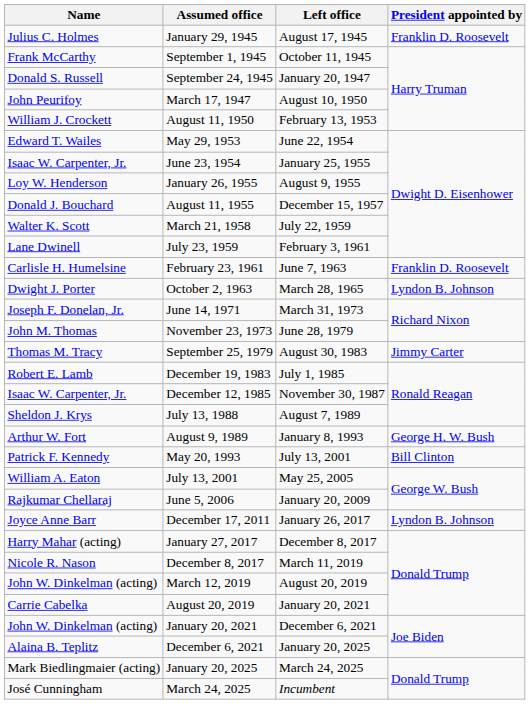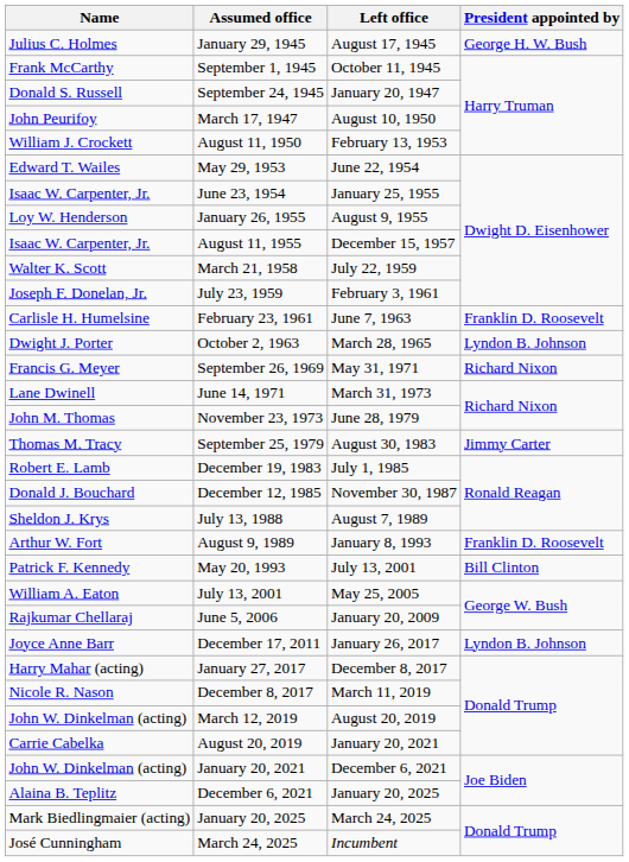 <table class="wikitable">
 <tr>
 <th>Name</th>
 <th>Assumed office</th>
 <th>Left office</th>
 <th><a href='#'>President</a> appointed by</th>
 </tr>
 <tr>
 <td><a href='#'>Julius C. Holmes</a></td>
 <td>January 29, 1945</td>
 <td>August 17, 1945</td>
-<td><a href='#'>Franklin D. Roosevelt</a></td>
+<td><a href='#'>George H. W. Bush</a></td>
 </tr>
 <tr>
 <td><a href='#'>Frank McCarthy</a></td>
 <td>September 1, 1945</td>
 <td>October 11, 1945</td>
 <td rowspan=4><a href='#'>Harry Truman</a></td>
 </tr>
 <tr>
 <td><a href='#'>Donald S. Russell</a></td>
 <td>September 24, 1945</td>
 <td>January 20, 1947</td>
 </tr>
 <tr>
 <td><a href='#'>John Peurifoy</a></td>
 <td>March 17, 1947</td>
 <td>August 10, 1950</td>
 </tr>
 <tr>
 <td><a href='#'>William J. Crockett</a></td>
 <td>August 11, 1950</td>
 <td>February 13, 1953</td>
 </tr>
 <tr>
 <td><a href='#'>Edward T. Wailes</a></td>
 <td>May 29, 1953</td>
 <td>June 22, 1954</td>
 <td rowspan=6><a href='#'>Dwight D. Eisenhower</a></td>
 </tr>
 <tr>
 <td><a href='#'>Isaac W. Carpenter, Jr.</a></td>
 <td>June 23, 1954</td>
 <td>January 25, 1955</td>
 </tr>
 <tr>
 <td><a href='#'>Loy W. Henderson</a></td>
 <td>January 26, 1955</td>
 <td>August 9, 1955</td>
 </tr>
 <tr>
-<td><a href='#'>Donald J. Bouchard</a></td>
+<td><a href='#'>Isaac W. Carpenter, Jr.</a></td>
 <td>August 11, 1955</td>
 <td>December 15, 1957</td>
 </tr>
 <tr>
 <td><a href='#'>Walter K. Scott</a></td>
 <td>March 21, 1958</td>
 <td>July 22, 1959</td>
 </tr>
 <tr>
-<td><a href='#'>Lane Dwinell</a></td>
+<td><a href='#'>Joseph F. Donelan, Jr.</a></td>
 <td>July 23, 1959</td>
 <td>February 3, 1961</td>
 </tr>
 <tr>
 <td><a href='#'>Carlisle H. Humelsine</a></td>
 <td>February 23, 1961</td>
 <td>June 7, 1963</td>
 <td><a href='#'>Franklin D. Roosevelt</a></td>
 </tr>
 <tr>
 <td><a href='#'>Dwight J. Porter</a></td>
 <td>October 2, 1963</td>
 <td>March 28, 1965</td>
 <td><a href='#'>Lyndon B. Johnson</a></td>
 </tr>
 <tr>
-<td><a href='#'>Joseph F. Donelan, Jr.</a></td>
+<td><a href='#'>Francis G. Meyer</a></td>
+<td>September 26, 1969</td>
+<td>May 31, 1971</td>
+<td><a href='#'>Richard Nixon</a></td>
+</tr>
+<tr>
+<td><a href='#'>Lane Dwinell</a></td>
 <td>June 14, 1971</td>
 <td>March 31, 1973</td>
 <td rowspan=2><a href='#'>Richard Nixon</a></td>
 </tr>
 <tr>
 <td><a href='#'>John M. Thomas</a></td>
 <td>November 23, 1973</td>
 <td>June 28, 1979</td>
 </tr>
 <tr>
 <td><a href='#'>Thomas M. Tracy</a></td>
 <td>September 25, 1979</td>
 <td>August 30, 1983</td>
 <td><a href='#'>Jimmy Carter</a></td>
 </tr>
 <tr>
 <td><a href='#'>Robert E. Lamb</a></td>
 <td>December 19, 1983</td>
 <td>July 1, 1985</td>
 <td rowspan=3><a href='#'>Ronald Reagan</a></td>
 </tr>
 <tr>
-<td><a href='#'>Isaac W. Carpenter, Jr.</a></td>
+<td><a href='#'>Donald J. Bouchard</a></td>
 <td>December 12, 1985</td>
 <td>November 30, 1987</td>
 </tr>
 <tr>
 <td><a href='#'>Sheldon J. Krys</a></td>
 <td>July 13, 1988</td>
 <td>August 7, 1989</td>
 </tr>
 <tr>
 <td><a href='#'>Arthur W. Fort</a></td>
 <td>August 9, 1989</td>
 <td>January 8, 1993</td>
-<td><a href='#'>George H. W. Bush</a></td>
+<td><a href='#'>Franklin D. Roosevelt</a></td>
 </tr>
 <tr>
 <td><a href='#'>Patrick F. Kennedy</a></td>
 <td>May 20, 1993</td>
 <td>July 13, 2001</td>
 <td><a href='#'>Bill Clinton</a></td>
 </tr>
 <tr>
 <td><a href='#'>William A. Eaton</a></td>
 <td>July 13, 2001</td>
 <td>May 25, 2005</td>
 <td rowspan=2><a href='#'>George W. Bush</a></td>
 </tr>
 <tr>
 <td><a href='#'>Rajkumar Chellaraj</a></td>
 <td>June 5, 2006</td>
 <td>January 20, 2009</td>
 </tr>
 <tr>
 <td><a href='#'>Joyce Anne Barr</a></td>
 <td>December 17, 2011</td>
 <td>January 26, 2017</td>
 <td><a href='#'>Lyndon B. Johnson</a></td>
 </tr>
 <tr>
 <td><a href='#'>Harry Mahar</a> (acting)</td>
 <td>January 27, 2017</td>
 <td>December 8, 2017</td>
 <td rowspan=4><a href='#'>Donald Trump</a></td>
 </tr>
 <tr>
 <td><a href='#'>Nicole R. Nason</a></td>
 <td>December 8, 2017</td>
 <td>March 11, 2019</td>
 </tr>
 <tr>
 <td><a href='#'>John W. Dinkelman</a> (acting)</td>
 <td>March 12, 2019</td>
 <td>August 20, 2019</td>
 </tr>
 <tr>
 <td><a href='#'>Carrie Cabelka</a></td>
 <td>August 20, 2019</td>
 <td>January 20, 2021</td>
 </tr>
 <tr>
 <td><a href='#'>John W. Dinkelman</a> (acting)</td>
 <td>January 20, 2021</td>
 <td>December 6, 2021</td>
 <td rowspan=2><a href='#'>Joe Biden</a></td>
 </tr>
 <tr>
 <td><a href='#'>Alaina B. Teplitz</a></td>
 <td>December 6, 2021</td>
 <td>January 20, 2025</td>
 </tr>
 <tr>
 <td>Mark Biedlingmaier (acting)</td>
 <td>January 20, 2025</td>
 <td>March 24, 2025</td>
 <td rowspan=2><a href='#'>Donald Trump</a></td>
 </tr>
 <tr>
 <td>José Cunningham</td>
 <td>March 24, 2025</td>
 <td><em>Incumbent</em></td>
 </tr>
 </table>
